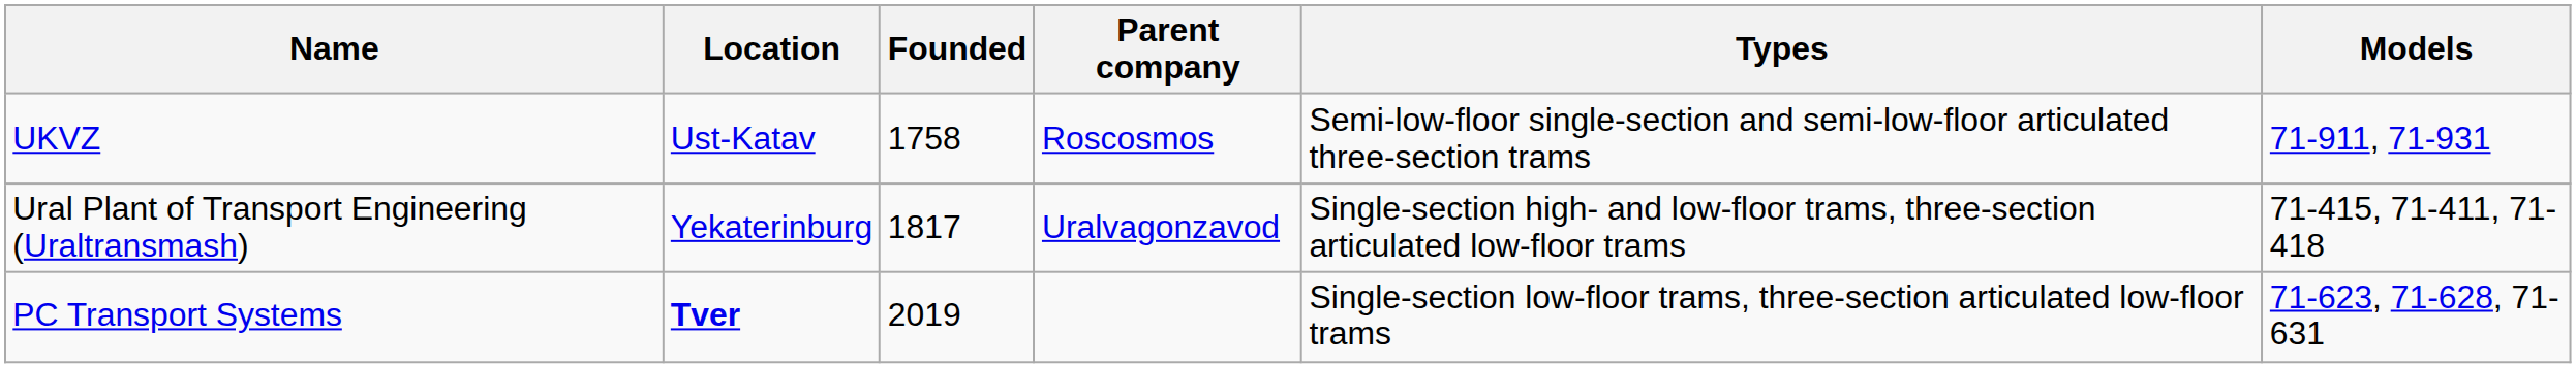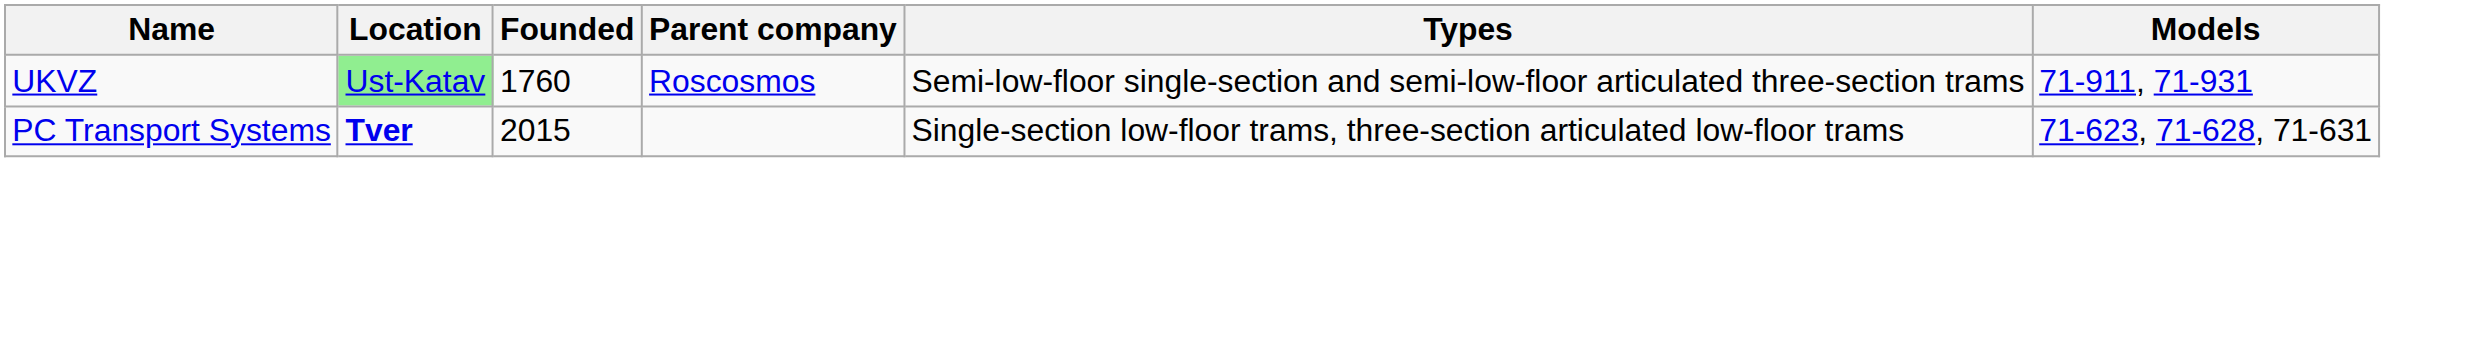 <table class="wikitable">
 <tr>
 <th>Name</th>
 <th>Location</th>
 <th>Founded</th>
 <th>Parent company</th>
 <th>Types</th>
 <th>Models</th>
 </tr>
 <tr>
 <td><a href='#'>UKVZ</a></td>
-<td><a href='#'>Ust-Katav</a></td>
-<td>1758</td>
+<td style="background: lightgreen;"><a href='#'>Ust-Katav</a></td>
+<td>1760</td>
 <td><a href='#'>Roscosmos</a></td>
 <td>Semi-low-floor single-section and semi-low-floor articulated three-section trams</td>
 <td><a href='#'>71-911</a>, <a href='#'>71-931</a></td>
 </tr>
 <tr>
-<td>Ural Plant of Transport Engineering (<a href='#'>Uraltransmash</a>)</td>
-<td><a href='#'>Yekaterinburg</a></td>
-<td>1817</td>
-<td><a href='#'>Uralvagonzavod</a></td>
-<td>Single-section high- and low-floor trams, three-section articulated low-floor trams</td>
-<td>71-415, 71-411, 71-418</td>
-</tr>
-<tr>
 <td><a href='#'>PC Transport Systems</a></td>
 <td><strong><a href='#'>Tver</a></strong></td>
-<td>2019</td>
+<td>2015</td>
 <td></td>
 <td>Single-section low-floor trams, three-section articulated low-floor trams</td>
 <td><a href='#'>71-623</a>, <a href='#'>71-628</a>, 71-631</td>
 </tr>
 </table>
